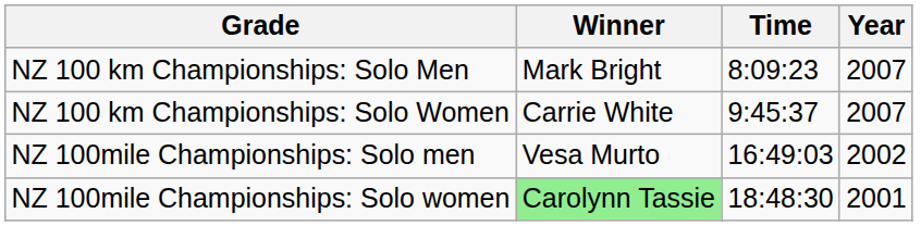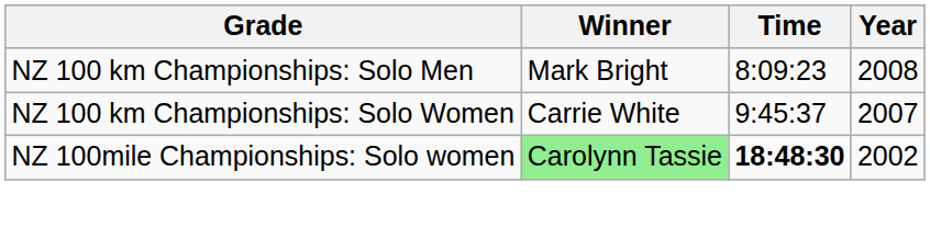 <table class="wikitable">
 <tr>
 <th>Grade</th>
 <th>Winner</th>
 <th>Time</th>
 <th>Year</th>
 </tr>
 <tr>
 <td>NZ 100 km Championships: Solo Men</td>
 <td>Mark Bright</td>
 <td>8:09:23</td>
-<td>2007</td>
+<td>2008</td>
 </tr>
 <tr>
 <td>NZ 100 km Championships: Solo Women</td>
 <td>Carrie White</td>
 <td>9:45:37</td>
 <td>2007</td>
 </tr>
 <tr>
-<td>NZ 100mile Championships: Solo men</td>
-<td>Vesa Murto</td>
-<td>16:49:03</td>
+<td>NZ 100mile Championships: Solo women</td>
+<td style="background: lightgreen;">Carolynn Tassie</td>
+<td><strong>18:48:30</strong></td>
 <td>2002</td>
 </tr>
-<tr>
-<td>NZ 100mile Championships: Solo women</td>
-<td style="background: lightgreen;">Carolynn Tassie</td>
-<td>18:48:30</td>
-<td>2001</td>
-</tr>
 </table>
